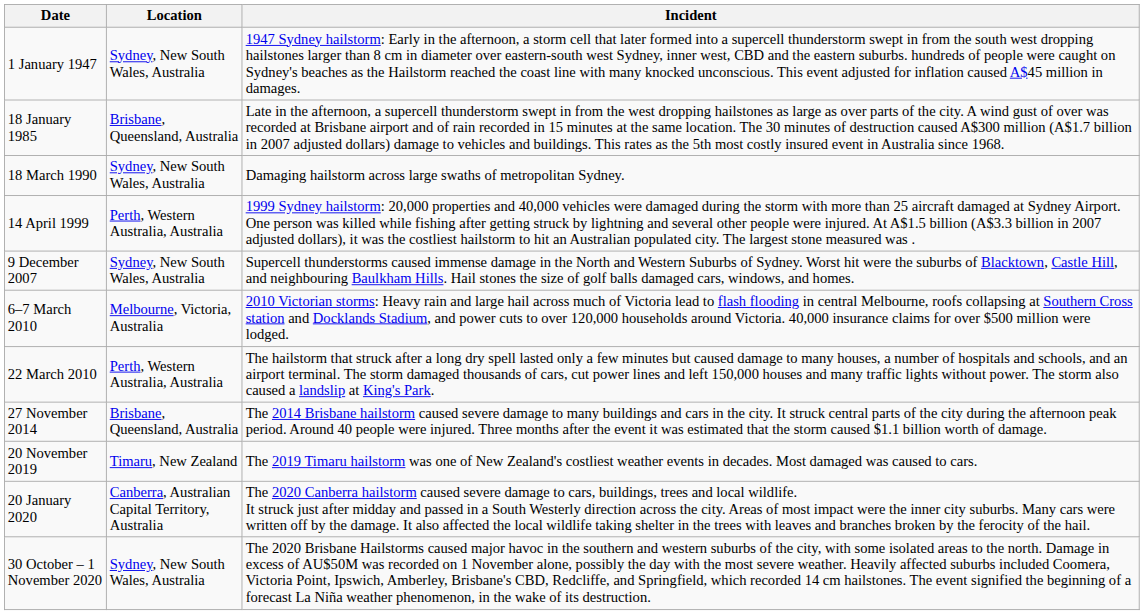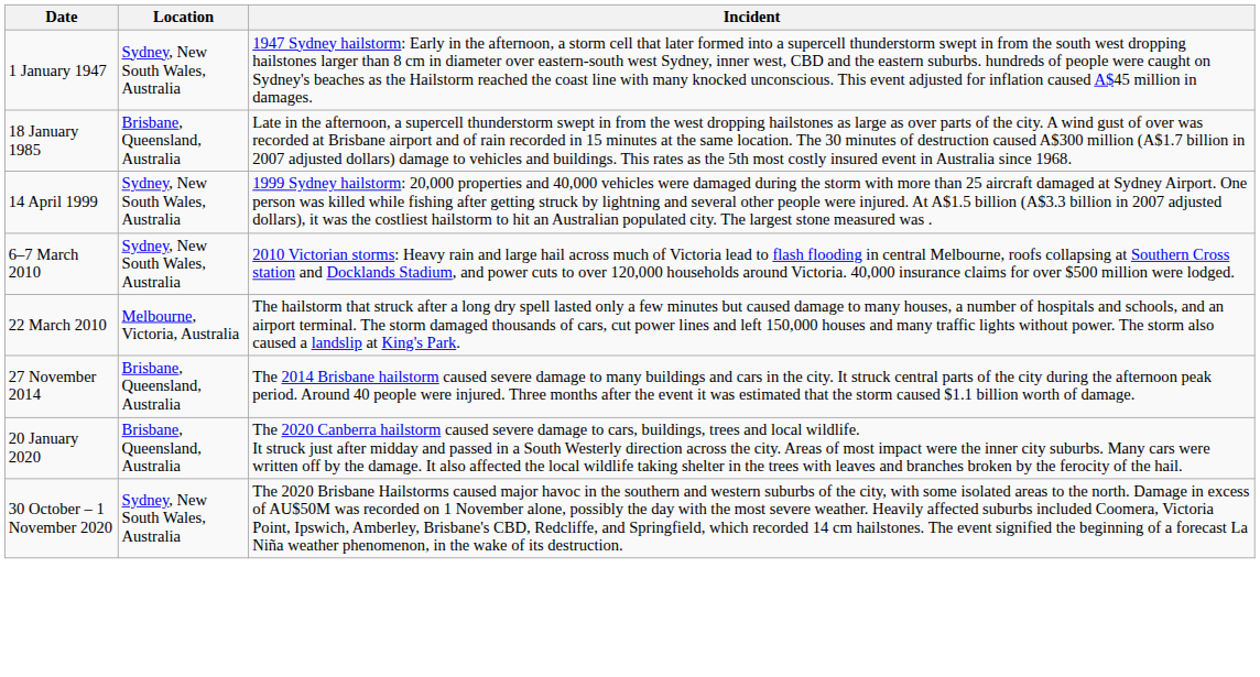 <table class="wikitable">
 <tr>
 <th>Date</th>
 <th>Location</th>
 <th>Incident</th>
 </tr>
 <tr>
 <td>1 January 1947</td>
 <td><a href='#'>Sydney</a>, New South Wales, Australia</td>
 <td><a href='#'>1947 Sydney hailstorm</a>: Early in the afternoon, a storm cell that later formed into a supercell thunderstorm swept in from the south west dropping hailstones larger than 8 cm in diameter over eastern-south west Sydney, inner west, CBD and the eastern suburbs. hundreds of people were caught on Sydney's beaches as the Hailstorm reached the coast line with many knocked unconscious. This event adjusted for inflation caused <a href='#'>A$</a>45 million in damages.</td>
 </tr>
 <tr>
 <td>18 January 1985</td>
 <td><a href='#'>Brisbane</a>, Queensland, Australia</td>
 <td>Late in the afternoon, a supercell thunderstorm swept in from the west dropping hailstones as large as  over parts of the city. A wind gust of over  was recorded at Brisbane airport and  of rain recorded in 15 minutes at the same location. The 30 minutes of destruction caused A$300 million (A$1.7 billion in 2007 adjusted dollars) damage to vehicles and buildings. This rates as the 5th most costly insured event in Australia since 1968.</td>
 </tr>
 <tr>
-<td>18 March 1990</td>
+<td>14 April 1999</td>
 <td><a href='#'>Sydney</a>, New South Wales, Australia</td>
-<td>Damaging hailstorm across large swaths of metropolitan Sydney.</td>
-</tr>
-<tr>
-<td>14 April 1999</td>
-<td><a href='#'>Perth</a>, Western Australia, Australia</td>
 <td><a href='#'>1999 Sydney hailstorm</a>: 20,000 properties and 40,000 vehicles were damaged during the storm with more than 25 aircraft damaged at Sydney Airport. One person was killed while fishing after getting struck by lightning and several other people were injured. At A$1.5 billion (A$3.3 billion in 2007 adjusted dollars), it was the costliest hailstorm to hit an Australian populated city. The largest stone measured was .</td>
 </tr>
 <tr>
-<td>9 December 2007</td>
+<td>6–7 March 2010</td>
 <td><a href='#'>Sydney</a>, New South Wales, Australia</td>
-<td>Supercell thunderstorms caused immense damage in the North and Western Suburbs of Sydney. Worst hit were the suburbs of <a href='#'>Blacktown</a>, <a href='#'>Castle Hill</a>, and neighbouring <a href='#'>Baulkham Hills</a>. Hail stones the size of golf balls damaged cars, windows, and homes.</td>
-</tr>
-<tr>
-<td>6–7 March 2010</td>
-<td><a href='#'>Melbourne</a>, Victoria, Australia</td>
 <td><a href='#'>2010 Victorian storms</a>: Heavy rain and large hail across much of Victoria lead to <a href='#'>flash flooding</a> in central Melbourne, roofs collapsing at <a href='#'>Southern Cross station</a> and <a href='#'>Docklands Stadium</a>, and power cuts to over 120,000 households around Victoria. 40,000 insurance claims for over $500 million were lodged.</td>
 </tr>
 <tr>
 <td>22 March 2010</td>
-<td><a href='#'>Perth</a>, Western Australia, Australia</td>
+<td><a href='#'>Melbourne</a>, Victoria, Australia</td>
 <td>The hailstorm that struck after a long dry spell lasted only a few minutes but caused damage to many houses, a number of hospitals and schools, and an airport terminal. The storm damaged thousands of cars, cut power lines and left 150,000 houses and many traffic lights without power. The storm also caused a <a href='#'>landslip</a> at <a href='#'>King's Park</a>.</td>
 </tr>
 <tr>
 <td>27 November 2014</td>
 <td><a href='#'>Brisbane</a>, Queensland, Australia</td>
 <td>The <a href='#'>2014 Brisbane hailstorm</a> caused severe damage to many buildings and cars in the city. It struck central parts of the city during the afternoon peak period. Around 40 people were injured.  Three months after the event it was estimated that the storm caused $1.1 billion worth of damage.</td>
 </tr>
 <tr>
-<td>20 November 2019</td>
-<td><a href='#'>Timaru</a>, New Zealand</td>
-<td>The <a href='#'>2019 Timaru hailstorm</a> was one of New Zealand's costliest weather events in decades. Most damaged was caused to cars.</td>
-</tr>
-<tr>
 <td>20 January 2020</td>
-<td><a href='#'>Canberra</a>, Australian Capital Territory, Australia</td>
+<td><a href='#'>Brisbane</a>, Queensland, Australia</td>
 <td>The <a href='#'>2020 Canberra hailstorm</a> caused severe damage to cars, buildings, trees and local wildlife.<br>It struck just after midday and passed in a South Westerly direction across the city. Areas of most impact were the inner city suburbs. Many cars were written off by the damage. It also affected the local wildlife taking shelter in the trees with leaves and branches broken by the ferocity of the hail.</td>
 </tr>
 <tr>
 <td>30 October – 1 November 2020</td>
 <td><a href='#'>Sydney</a>, New South Wales, Australia</td>
 <td>The 2020 Brisbane Hailstorms caused major havoc in the southern and western suburbs of the city, with some isolated areas to the north. Damage in excess of AU$50M was recorded on 1 November alone, possibly the day with the most severe weather. Heavily affected suburbs included Coomera, Victoria Point, Ipswich, Amberley, Brisbane's CBD, Redcliffe, and Springfield, which recorded 14 cm hailstones. The event signified the beginning of a forecast La Niña weather phenomenon, in the wake of its destruction.</td>
 </tr>
 </table>
